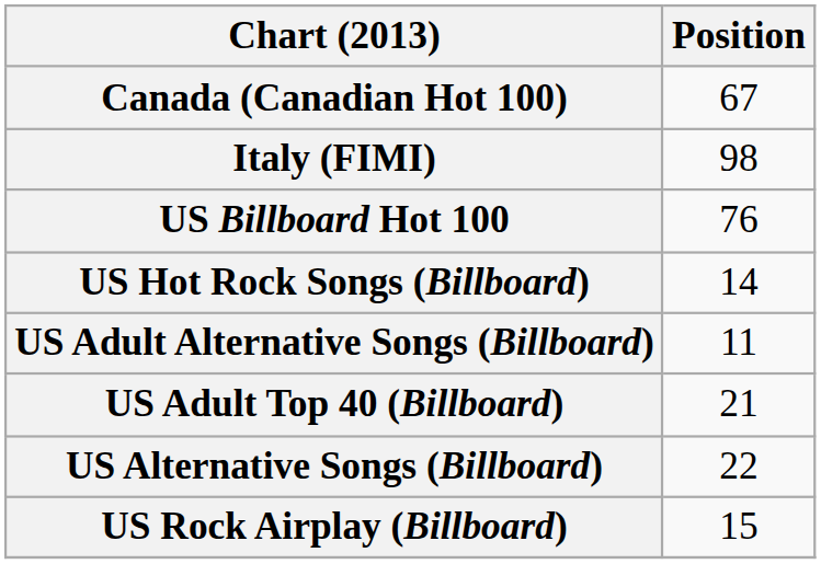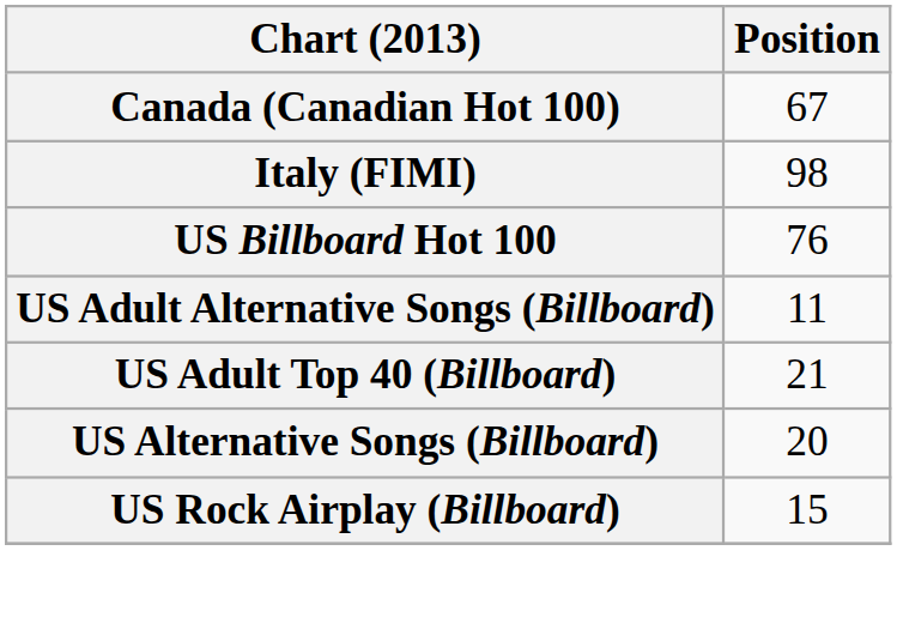 <table class="wikitable plainrowheaders sortable" style="text-align:center;">
 <tr>
 <th>Chart (2013)</th>
 <th>Position</th>
 </tr>
 <tr>
 <th scope="row">Canada (Canadian Hot 100)</th>
 <td>67</td>
 </tr>
 <tr>
 <th scope="row">Italy (FIMI)</th>
 <td>98</td>
 </tr>
 <tr>
 <th scope="row">US <em>Billboard</em> Hot 100</th>
 <td>76</td>
 </tr>
 <tr>
-<th scope="row">US Hot Rock Songs (<em>Billboard</em>)</th>
-<td>14</td>
-</tr>
-<tr>
 <th scope="row">US Adult Alternative Songs (<em>Billboard</em>)</th>
 <td style="text-align:center;">11</td>
 </tr>
 <tr>
 <th scope="row">US Adult Top 40 (<em>Billboard</em>)</th>
 <td>21</td>
 </tr>
 <tr>
 <th scope="row">US Alternative Songs (<em>Billboard</em>)</th>
-<td style="text-align:center;">22</td>
+<td style="text-align:center;">20</td>
 </tr>
 <tr>
 <th scope="row">US Rock Airplay (<em>Billboard</em>)</th>
 <td style="text-align:center;">15</td>
 </tr>
 <tr>
 </tr>
 </table>
